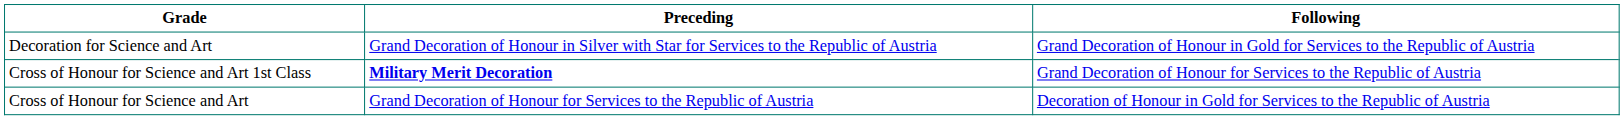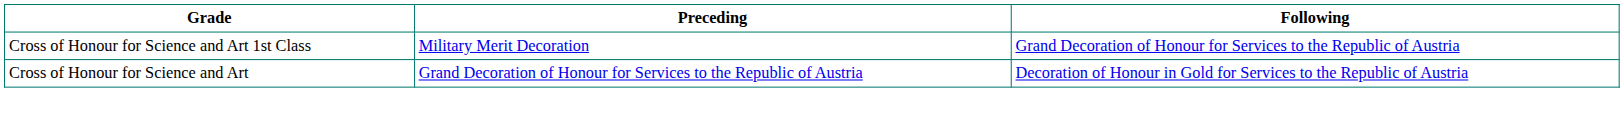 <table border="2" cellpadding="4" cellspacing="0" style="margin:1em auto; background:white; border: 1px #01796F solid; border-collapse: collapse; width:100%">
 <tr bgcolor="white">
 <th align="center">Grade</th>
 <th align="center">Preceding</th>
 <th align="center">Following</th>
 </tr>
 <tr>
-<td bgcolor="white">Decoration for Science and Art</td>
-<td><a href='#'>Grand Decoration of Honour in Silver with Star for Services to the Republic of Austria</a></td>
-<td><a href='#'>Grand Decoration of Honour in Gold for Services to the Republic of Austria</a></td>
-</tr>
-<tr>
 <td bgcolor="white">Cross of Honour for Science and Art 1st Class</td>
-<td><strong><a href='#'>Military Merit Decoration</a></strong></td>
+<td><a href='#'>Military Merit Decoration</a></td>
 <td><a href='#'>Grand Decoration of Honour for Services to the Republic of Austria</a></td>
 </tr>
 <tr>
 <td bgcolor="white">Cross of Honour for Science and Art</td>
 <td><a href='#'>Grand Decoration of Honour for Services to the Republic of Austria</a></td>
 <td><a href='#'>Decoration of Honour in Gold for Services to the Republic of Austria</a></td>
 </tr>
 </table>
